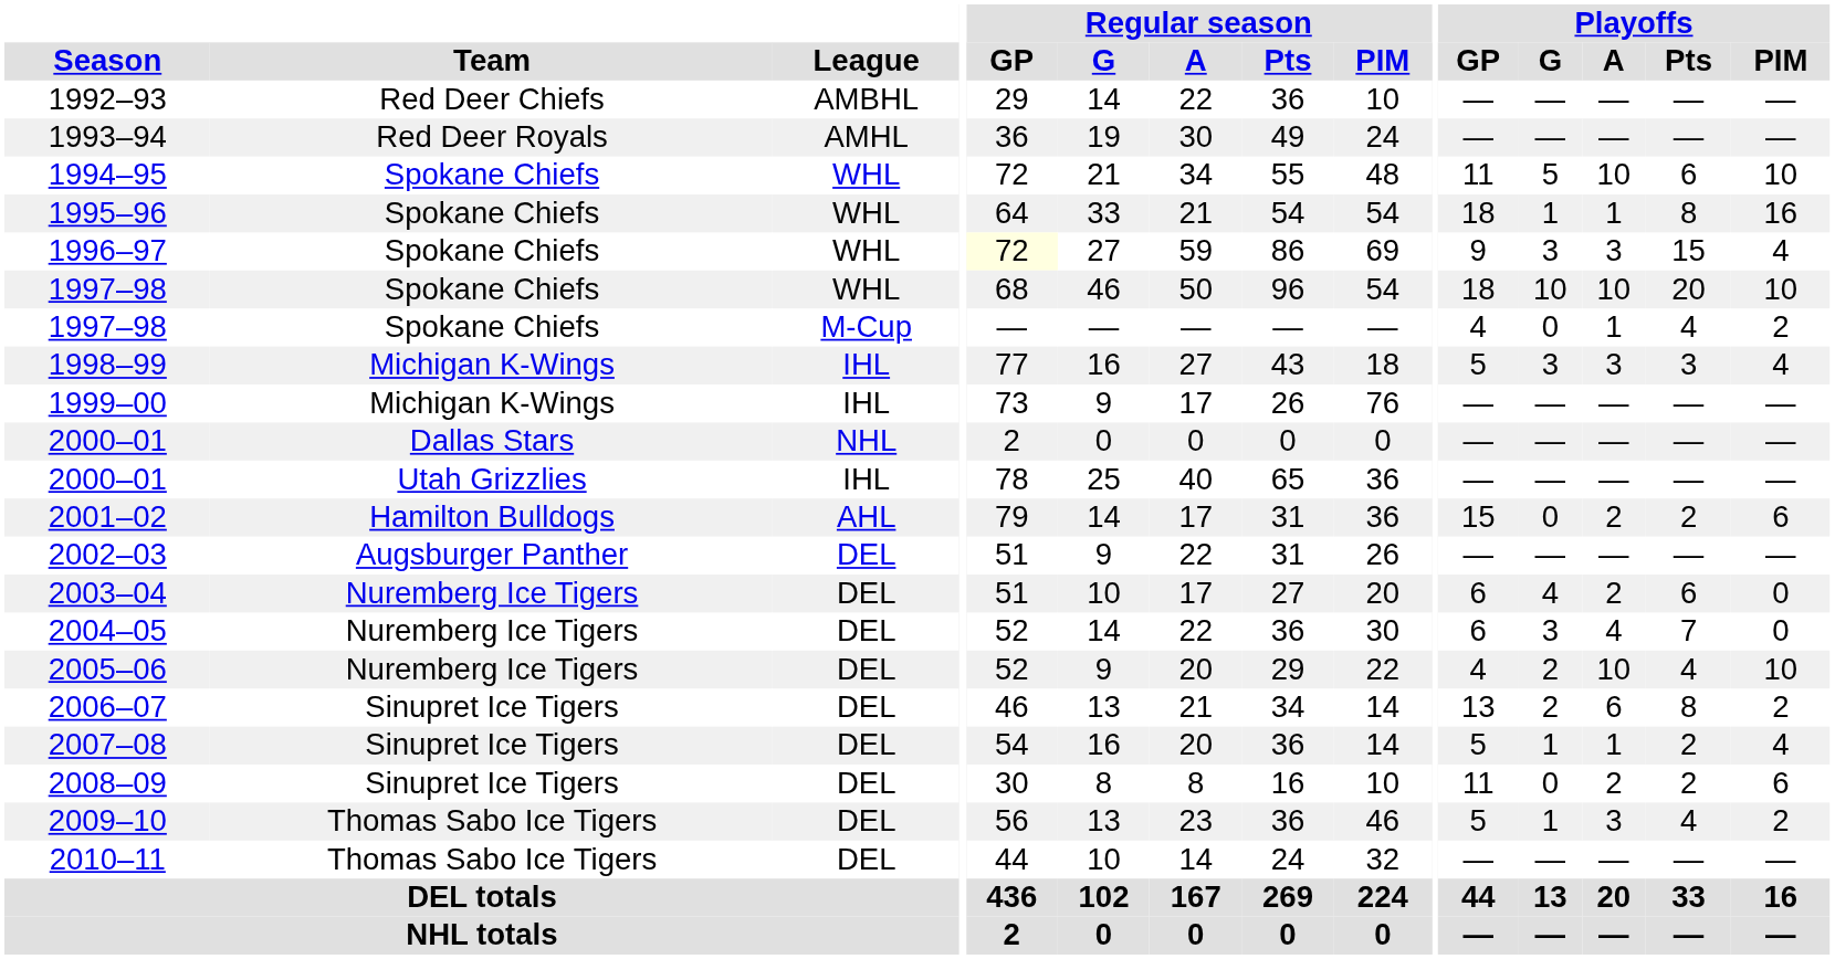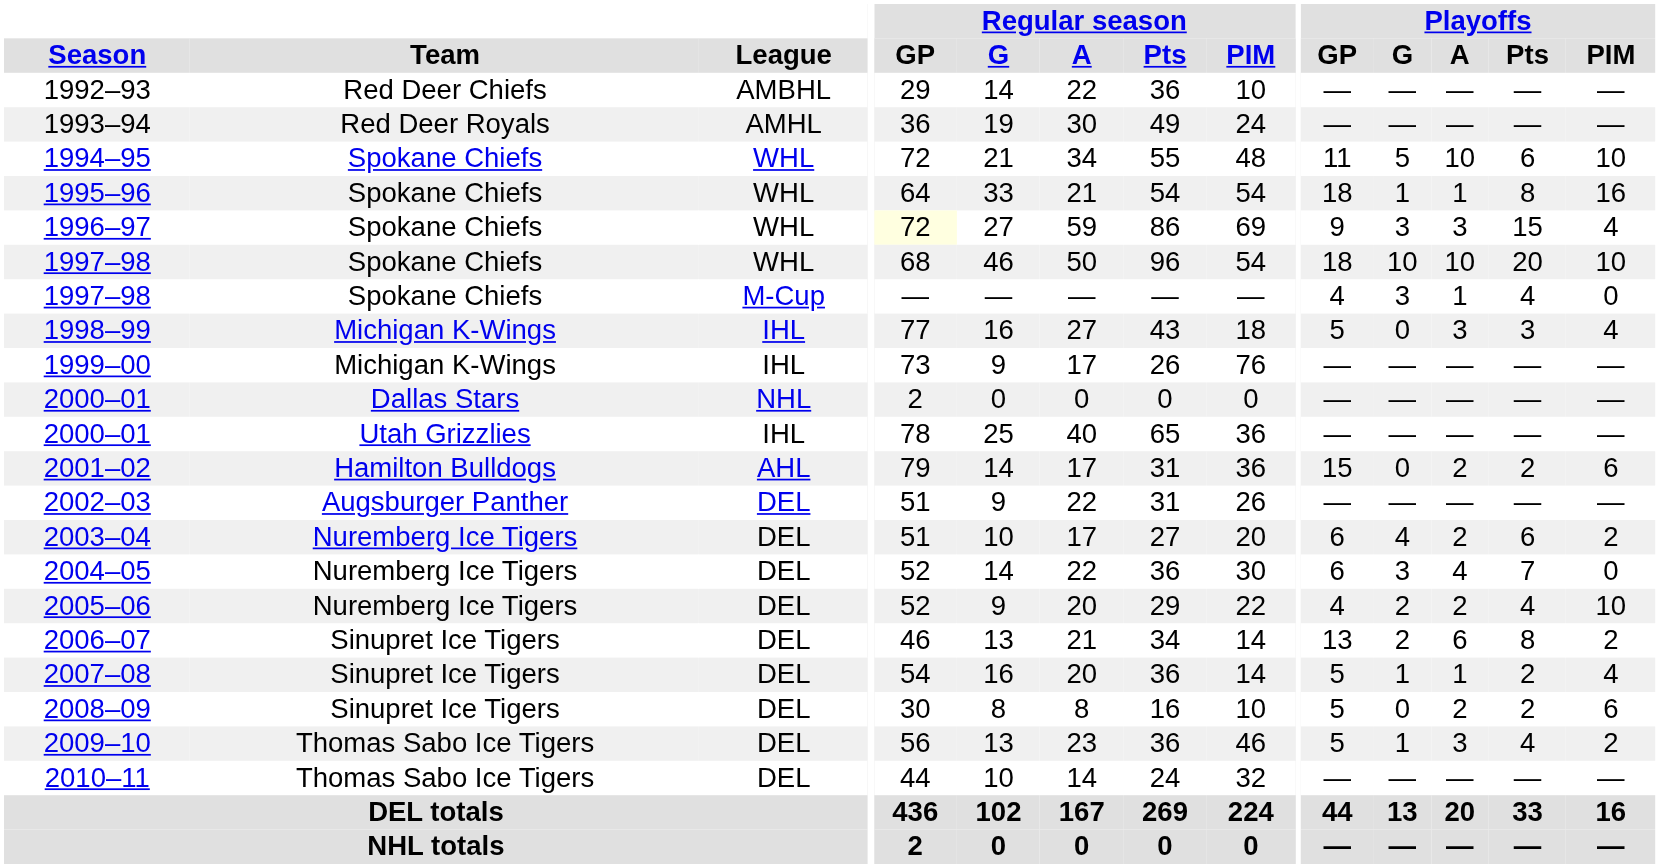 <table border="0" cellpadding="1" cellspacing="0" style="text-align:center; width:60em">
 <tr bgcolor="#e0e0e0">
 <th colspan="3" bgcolor="#ffffff"></th>
 <th rowspan="100" bgcolor="#ffffff"></th>
 <th colspan="5"><a href='#'>Regular season</a></th>
 <th rowspan="100" bgcolor="#ffffff"></th>
 <th colspan="5"><a href='#'>Playoffs</a></th>
 </tr>
 <tr bgcolor="#e0e0e0">
 <th><a href='#'>Season</a></th>
 <th>Team</th>
 <th>League</th>
 <th>GP</th>
 <th><a href='#'>G</a></th>
 <th><a href='#'>A</a></th>
 <th><a href='#'>Pts</a></th>
 <th><a href='#'>PIM</a></th>
 <th>GP</th>
 <th>G</th>
 <th>A</th>
 <th>Pts</th>
 <th>PIM</th>
 </tr>
 <tr>
 <td>1992–93</td>
 <td>Red Deer Chiefs</td>
 <td>AMBHL</td>
 <td>29</td>
 <td>14</td>
 <td>22</td>
 <td>36</td>
 <td>10</td>
 <td>—</td>
 <td>—</td>
 <td>—</td>
 <td>—</td>
 <td>—</td>
 </tr>
 <tr bgcolor="#f0f0f0">
 <td>1993–94</td>
 <td>Red Deer Royals</td>
 <td>AMHL</td>
 <td>36</td>
 <td>19</td>
 <td>30</td>
 <td>49</td>
 <td>24</td>
 <td>—</td>
 <td>—</td>
 <td>—</td>
 <td>—</td>
 <td>—</td>
 </tr>
 <tr>
 <td><a href='#'>1994–95</a></td>
 <td><a href='#'>Spokane Chiefs</a></td>
 <td><a href='#'>WHL</a></td>
 <td>72</td>
 <td>21</td>
 <td>34</td>
 <td>55</td>
 <td>48</td>
 <td>11</td>
 <td>5</td>
 <td>10</td>
 <td>6</td>
 <td>10</td>
 </tr>
 <tr bgcolor="#f0f0f0">
 <td><a href='#'>1995–96</a></td>
 <td>Spokane Chiefs</td>
 <td>WHL</td>
 <td>64</td>
 <td>33</td>
 <td>21</td>
 <td>54</td>
 <td>54</td>
 <td>18</td>
 <td>1</td>
 <td>1</td>
 <td>8</td>
 <td>16</td>
 </tr>
 <tr>
 <td><a href='#'>1996–97</a></td>
 <td>Spokane Chiefs</td>
 <td>WHL</td>
 <td style="background: lightyellow;">72</td>
 <td>27</td>
 <td>59</td>
 <td>86</td>
 <td>69</td>
 <td>9</td>
 <td>3</td>
 <td>3</td>
 <td>15</td>
 <td>4</td>
 </tr>
 <tr bgcolor="#f0f0f0">
 <td><a href='#'>1997–98</a></td>
 <td>Spokane Chiefs</td>
 <td>WHL</td>
 <td>68</td>
 <td>46</td>
 <td>50</td>
 <td>96</td>
 <td>54</td>
 <td>18</td>
 <td>10</td>
 <td>10</td>
 <td>20</td>
 <td>10</td>
 </tr>
 <tr>
 <td><a href='#'>1997–98</a></td>
 <td>Spokane Chiefs</td>
 <td><a href='#'>M-Cup</a></td>
 <td>—</td>
 <td>—</td>
 <td>—</td>
 <td>—</td>
 <td>—</td>
 <td>4</td>
-<td>0</td>
+<td>3</td>
 <td>1</td>
 <td>4</td>
-<td>2</td>
+<td>0</td>
 </tr>
 <tr bgcolor="#f0f0f0">
 <td><a href='#'>1998–99</a></td>
 <td><a href='#'>Michigan K-Wings</a></td>
 <td><a href='#'>IHL</a></td>
 <td>77</td>
 <td>16</td>
 <td>27</td>
 <td>43</td>
 <td>18</td>
 <td>5</td>
-<td>3</td>
+<td>0</td>
 <td>3</td>
 <td>3</td>
 <td>4</td>
 </tr>
 <tr>
 <td><a href='#'>1999–00</a></td>
 <td>Michigan K-Wings</td>
 <td>IHL</td>
 <td>73</td>
 <td>9</td>
 <td>17</td>
 <td>26</td>
 <td>76</td>
 <td>—</td>
 <td>—</td>
 <td>—</td>
 <td>—</td>
 <td>—</td>
 </tr>
 <tr bgcolor="#f0f0f0">
 <td><a href='#'>2000–01</a></td>
 <td><a href='#'>Dallas Stars</a></td>
 <td><a href='#'>NHL</a></td>
 <td>2</td>
 <td>0</td>
 <td>0</td>
 <td>0</td>
 <td>0</td>
 <td>—</td>
 <td>—</td>
 <td>—</td>
 <td>—</td>
 <td>—</td>
 </tr>
 <tr>
 <td><a href='#'>2000–01</a></td>
 <td><a href='#'>Utah Grizzlies</a></td>
 <td>IHL</td>
 <td>78</td>
 <td>25</td>
 <td>40</td>
 <td>65</td>
 <td>36</td>
 <td>—</td>
 <td>—</td>
 <td>—</td>
 <td>—</td>
 <td>—</td>
 </tr>
 <tr bgcolor="#f0f0f0">
 <td><a href='#'>2001–02</a></td>
 <td><a href='#'>Hamilton Bulldogs</a></td>
 <td><a href='#'>AHL</a></td>
 <td>79</td>
 <td>14</td>
 <td>17</td>
 <td>31</td>
 <td>36</td>
 <td>15</td>
 <td>0</td>
 <td>2</td>
 <td>2</td>
 <td>6</td>
 </tr>
 <tr>
 <td><a href='#'>2002–03</a></td>
 <td><a href='#'>Augsburger Panther</a></td>
 <td><a href='#'>DEL</a></td>
 <td>51</td>
 <td>9</td>
 <td>22</td>
 <td>31</td>
 <td>26</td>
 <td>—</td>
 <td>—</td>
 <td>—</td>
 <td>—</td>
 <td>—</td>
 </tr>
 <tr bgcolor="#f0f0f0">
 <td><a href='#'>2003–04</a></td>
 <td><a href='#'>Nuremberg Ice Tigers</a></td>
 <td>DEL</td>
 <td>51</td>
 <td>10</td>
 <td>17</td>
 <td>27</td>
 <td>20</td>
 <td>6</td>
 <td>4</td>
 <td>2</td>
 <td>6</td>
-<td>0</td>
+<td>2</td>
 </tr>
 <tr>
 <td><a href='#'>2004–05</a></td>
 <td>Nuremberg Ice Tigers</td>
 <td>DEL</td>
 <td>52</td>
 <td>14</td>
 <td>22</td>
 <td>36</td>
 <td>30</td>
 <td>6</td>
 <td>3</td>
 <td>4</td>
 <td>7</td>
 <td>0</td>
 </tr>
 <tr bgcolor="#f0f0f0">
 <td><a href='#'>2005–06</a></td>
 <td>Nuremberg Ice Tigers</td>
 <td>DEL</td>
 <td>52</td>
 <td>9</td>
 <td>20</td>
 <td>29</td>
 <td>22</td>
 <td>4</td>
 <td>2</td>
-<td>10</td>
+<td>2</td>
 <td>4</td>
 <td>10</td>
 </tr>
 <tr>
 <td><a href='#'>2006–07</a></td>
 <td>Sinupret Ice Tigers</td>
 <td>DEL</td>
 <td>46</td>
 <td>13</td>
 <td>21</td>
 <td>34</td>
 <td>14</td>
 <td>13</td>
 <td>2</td>
 <td>6</td>
 <td>8</td>
 <td>2</td>
 </tr>
 <tr bgcolor="#f0f0f0">
 <td><a href='#'>2007–08</a></td>
 <td>Sinupret Ice Tigers</td>
 <td>DEL</td>
 <td>54</td>
 <td>16</td>
 <td>20</td>
 <td>36</td>
 <td>14</td>
 <td>5</td>
 <td>1</td>
 <td>1</td>
 <td>2</td>
 <td>4</td>
 </tr>
 <tr>
 <td><a href='#'>2008–09</a></td>
 <td>Sinupret Ice Tigers</td>
 <td>DEL</td>
 <td>30</td>
 <td>8</td>
 <td>8</td>
 <td>16</td>
 <td>10</td>
-<td>11</td>
+<td>5</td>
 <td>0</td>
 <td>2</td>
 <td>2</td>
 <td>6</td>
 </tr>
 <tr bgcolor="#f0f0f0">
 <td><a href='#'>2009–10</a></td>
 <td>Thomas Sabo Ice Tigers</td>
 <td>DEL</td>
 <td>56</td>
 <td>13</td>
 <td>23</td>
 <td>36</td>
 <td>46</td>
 <td>5</td>
 <td>1</td>
 <td>3</td>
 <td>4</td>
 <td>2</td>
 </tr>
 <tr>
 <td><a href='#'>2010–11</a></td>
 <td>Thomas Sabo Ice Tigers</td>
 <td>DEL</td>
 <td>44</td>
 <td>10</td>
 <td>14</td>
 <td>24</td>
 <td>32</td>
 <td>—</td>
 <td>—</td>
 <td>—</td>
 <td>—</td>
 <td>—</td>
 </tr>
 <tr bgcolor="#e0e0e0">
 <th colspan="3">DEL totals</th>
 <th>436</th>
 <th>102</th>
 <th>167</th>
 <th>269</th>
 <th>224</th>
 <th>44</th>
 <th>13</th>
 <th>20</th>
 <th>33</th>
 <th>16</th>
 </tr>
 <tr bgcolor="#e0e0e0">
 <th colspan="3">NHL totals</th>
 <th>2</th>
 <th>0</th>
 <th>0</th>
 <th>0</th>
 <th>0</th>
 <th>—</th>
 <th>—</th>
 <th>—</th>
 <th>—</th>
 <th>—</th>
 </tr>
 </table>
